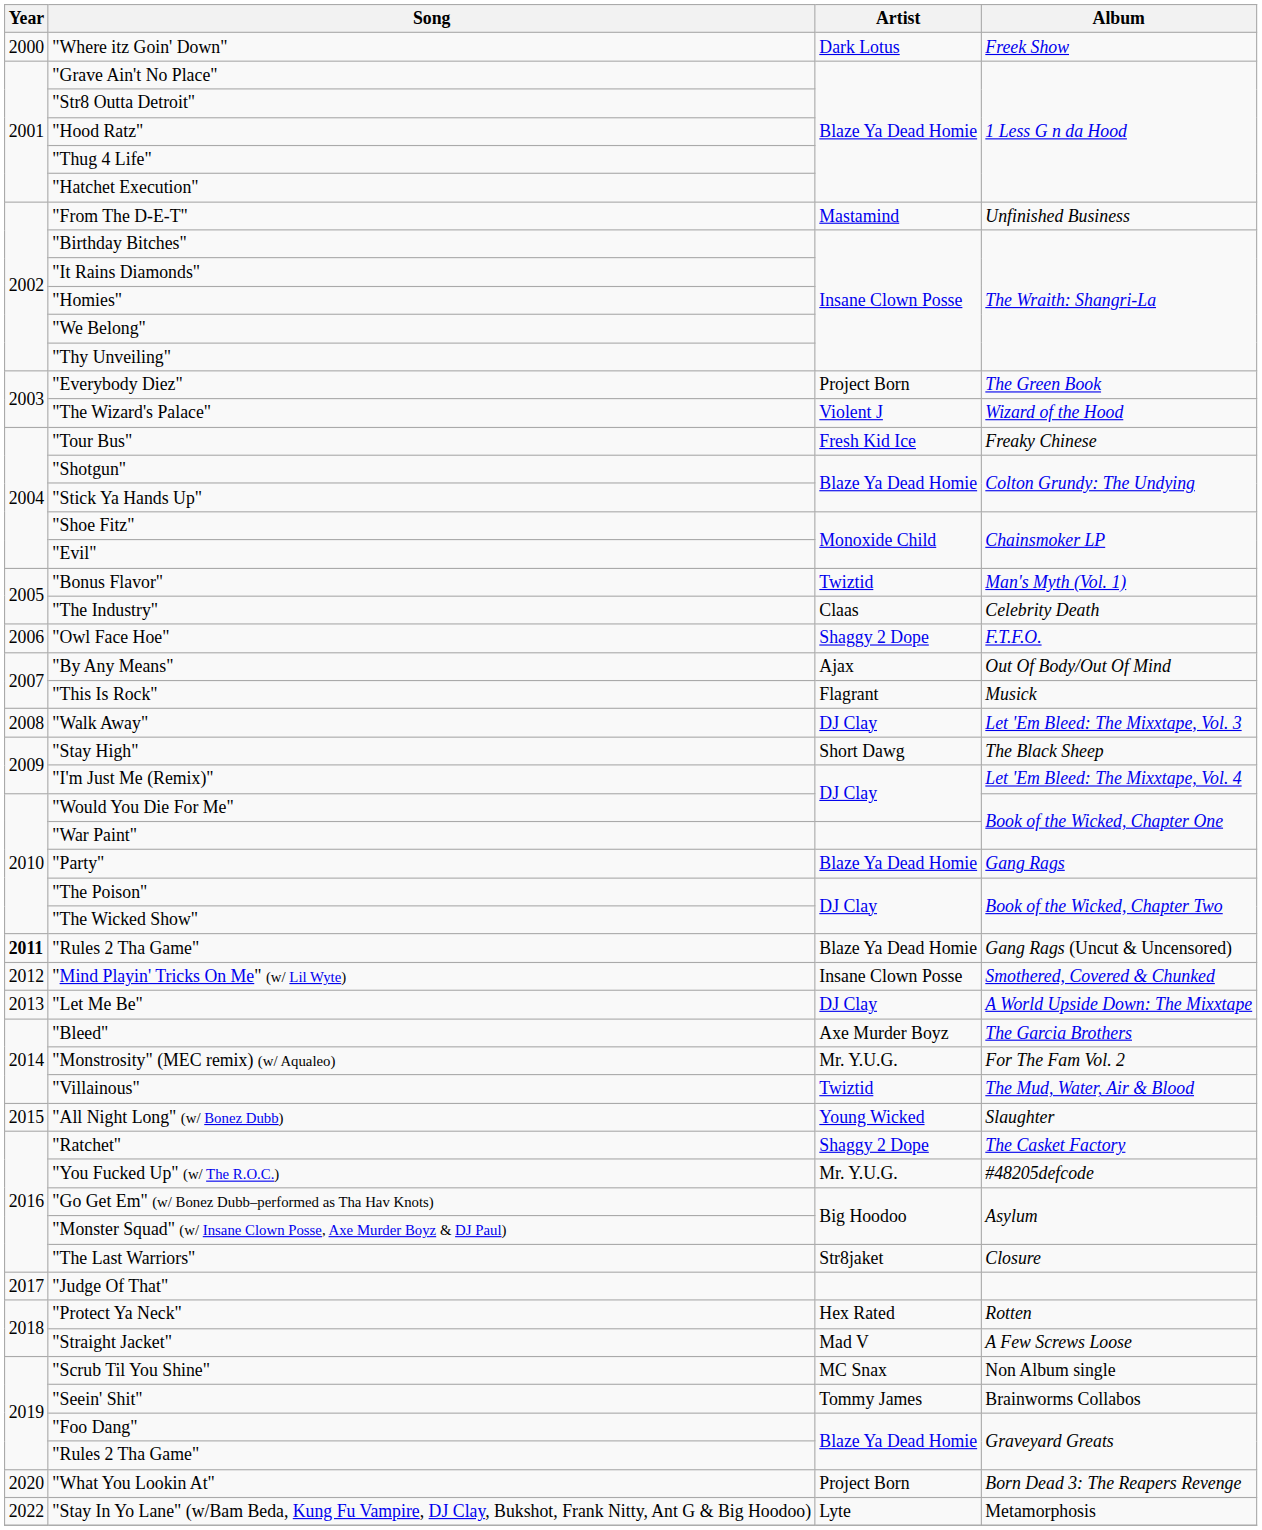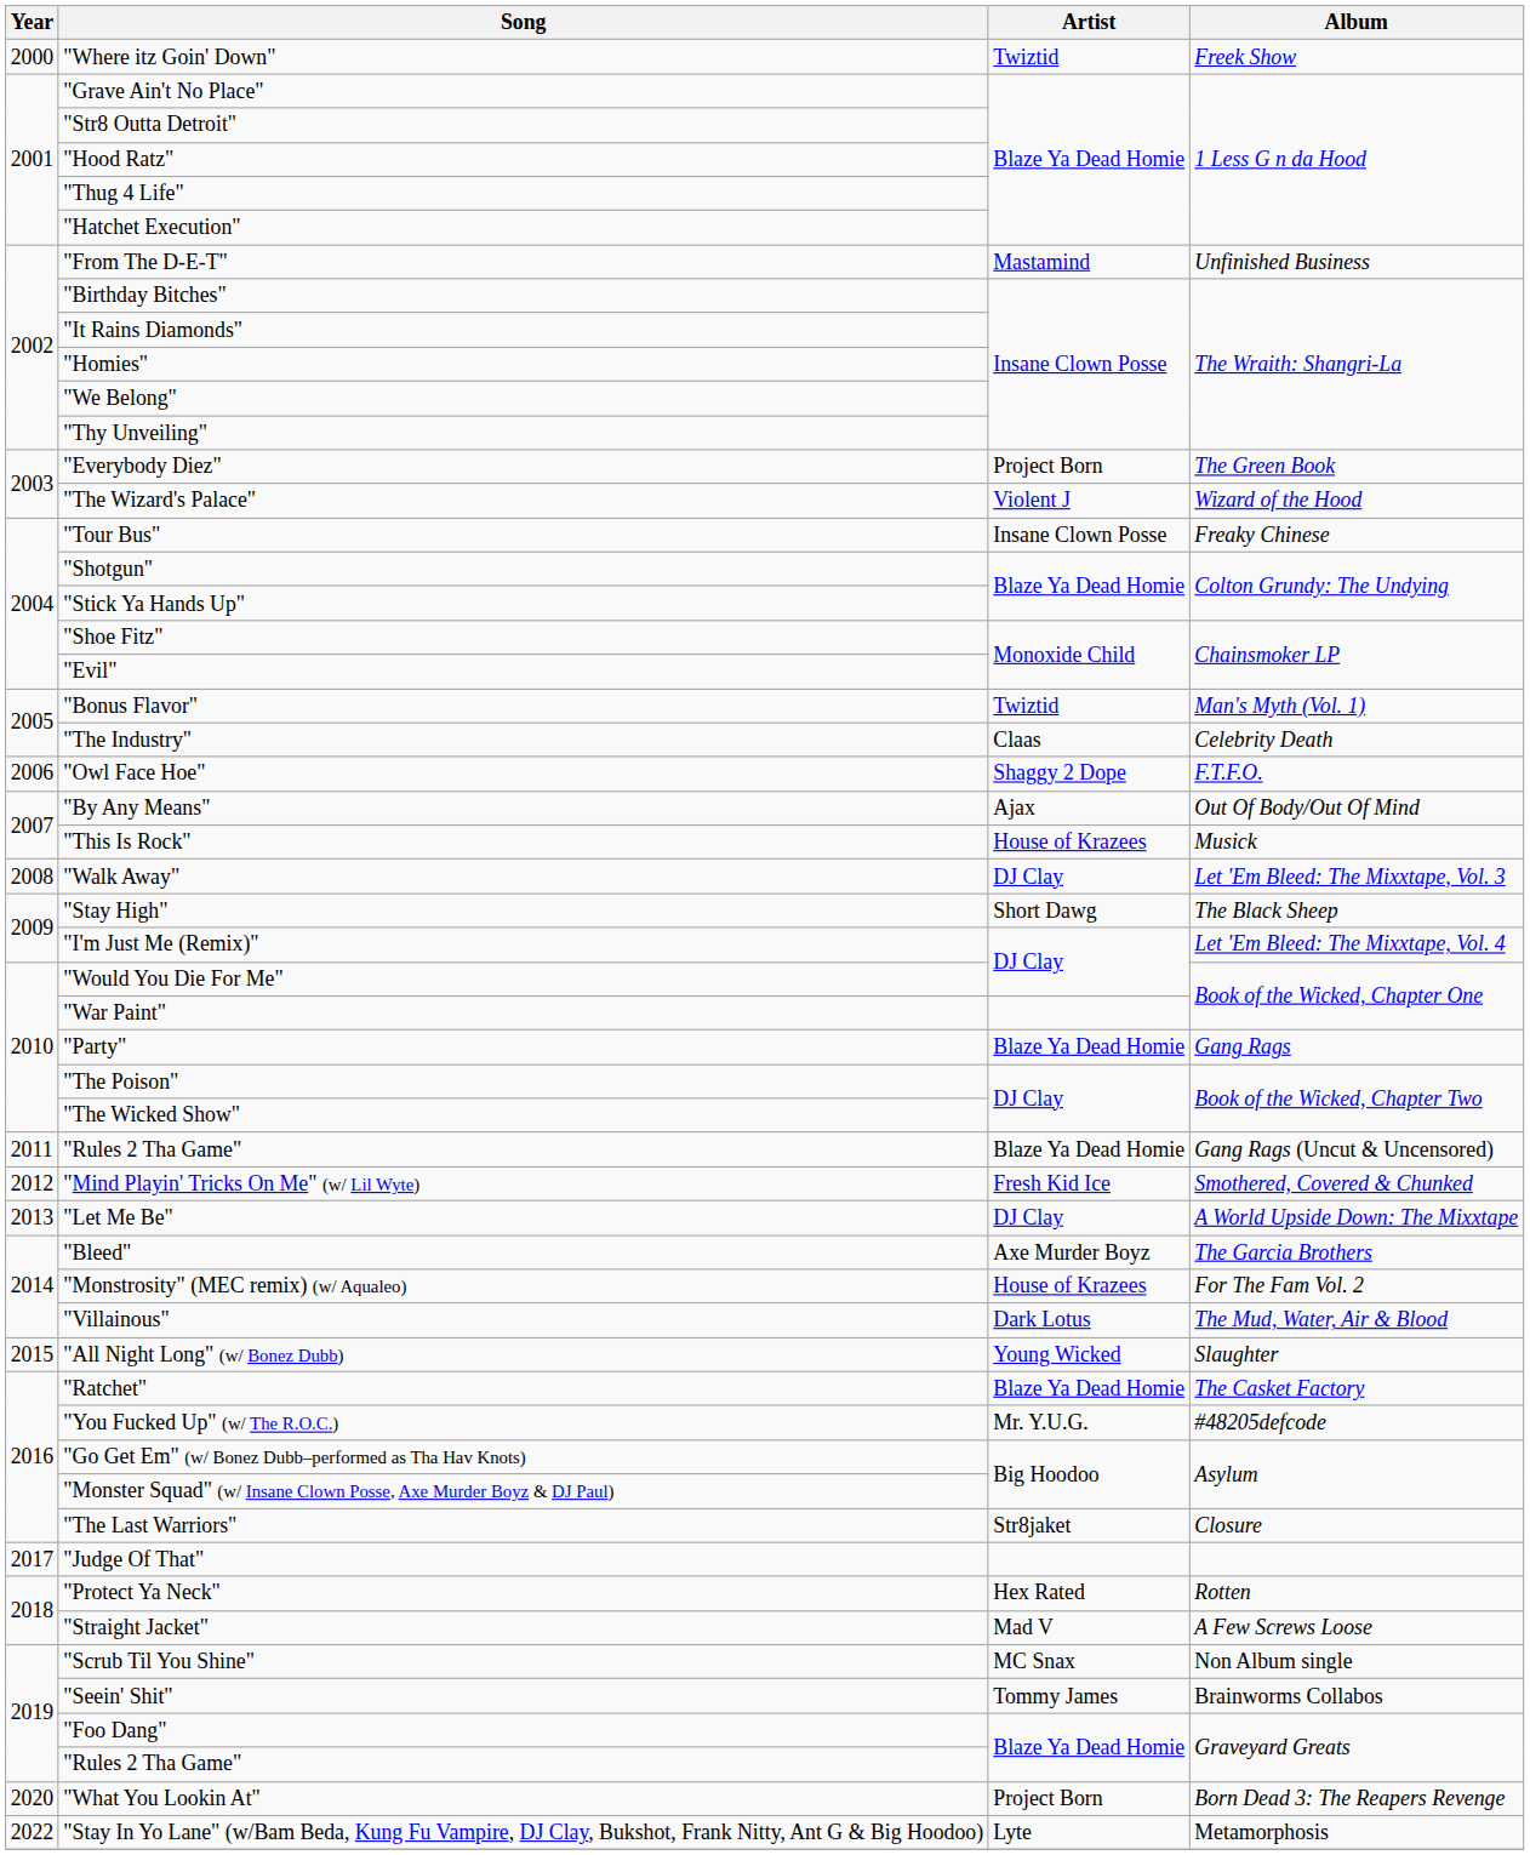 <table class="wikitable" border="1">
 <tr>
 <th>Year</th>
 <th>Song</th>
 <th>Artist</th>
 <th>Album</th>
 </tr>
 <tr>
 <td>2000</td>
 <td>"Where itz Goin' Down"</td>
-<td><a href='#'>Dark Lotus</a></td>
+<td><a href='#'>Twiztid</a></td>
 <td><em><a href='#'>Freek Show</a></em></td>
 </tr>
 <tr>
 <td rowspan="5">2001</td>
 <td>"Grave Ain't No Place"</td>
 <td rowspan="5"><a href='#'>Blaze Ya Dead Homie</a></td>
 <td rowspan="5"><em><a href='#'>1 Less G n da Hood</a></em></td>
 </tr>
 <tr>
 <td>"Str8 Outta Detroit"</td>
 </tr>
 <tr>
 <td>"Hood Ratz"</td>
 </tr>
 <tr>
 <td>"Thug 4 Life"</td>
 </tr>
 <tr>
 <td>"Hatchet Execution"</td>
 </tr>
 <tr>
 <td rowspan="6">2002</td>
 <td>"From The D-E-T"</td>
 <td><a href='#'>Mastamind</a></td>
 <td><em>Unfinished Business</em></td>
 </tr>
 <tr>
 <td>"Birthday Bitches"</td>
 <td rowspan="5"><a href='#'>Insane Clown Posse</a></td>
 <td rowspan="5"><em><a href='#'>The Wraith: Shangri-La</a></em></td>
 </tr>
 <tr>
 <td>"It Rains Diamonds"</td>
 </tr>
 <tr>
 <td>"Homies"</td>
 </tr>
 <tr>
 <td>"We Belong"</td>
 </tr>
 <tr>
 <td>"Thy Unveiling"</td>
 </tr>
 <tr>
 <td rowspan="2">2003</td>
 <td>"Everybody Diez"</td>
 <td>Project Born</td>
 <td><em><a href='#'>The Green Book</a></em></td>
 </tr>
 <tr>
 <td>"The Wizard's Palace"</td>
 <td><a href='#'>Violent J</a></td>
 <td><em><a href='#'>Wizard of the Hood</a></em></td>
 </tr>
 <tr>
 <td rowspan="5">2004</td>
 <td>"Tour Bus"</td>
-<td><a href='#'>Fresh Kid Ice</a></td>
+<td>Insane Clown Posse</td>
 <td><em>Freaky Chinese</em></td>
 </tr>
 <tr>
 <td>"Shotgun"</td>
 <td rowspan="2"><a href='#'>Blaze Ya Dead Homie</a></td>
 <td rowspan="2"><em><a href='#'>Colton Grundy: The Undying</a></em></td>
 </tr>
 <tr>
 <td>"Stick Ya Hands Up"</td>
 </tr>
 <tr>
 <td>"Shoe Fitz"</td>
 <td rowspan="2"><a href='#'>Monoxide Child</a></td>
 <td rowspan="2"><em><a href='#'>Chainsmoker LP</a></em></td>
 </tr>
 <tr>
 <td>"Evil"</td>
 </tr>
 <tr>
 <td rowspan="2">2005</td>
 <td>"Bonus Flavor"</td>
 <td><a href='#'>Twiztid</a></td>
 <td><em><a href='#'>Man's Myth (Vol. 1)</a></em></td>
 </tr>
 <tr>
 <td>"The Industry"</td>
 <td>Claas</td>
 <td><em>Celebrity Death</em></td>
 </tr>
 <tr>
 <td>2006</td>
 <td>"Owl Face Hoe"</td>
 <td><a href='#'>Shaggy 2 Dope</a></td>
 <td><em><a href='#'>F.T.F.O.</a></em></td>
 </tr>
 <tr>
 <td rowspan="2">2007</td>
 <td>"By Any Means"</td>
 <td>Ajax</td>
 <td><em>Out Of Body/Out Of Mind</em></td>
 </tr>
 <tr>
 <td>"This Is Rock"</td>
-<td>Flagrant</td>
+<td><a href='#'>House of Krazees</a></td>
 <td><em>Musick</em></td>
 </tr>
 <tr>
 <td>2008</td>
 <td>"Walk Away"</td>
 <td><a href='#'>DJ Clay</a></td>
 <td><em><a href='#'>Let 'Em Bleed: The Mixxtape, Vol. 3</a></em></td>
 </tr>
 <tr>
 <td rowspan="2">2009</td>
 <td>"Stay High"</td>
 <td>Short Dawg</td>
 <td><em>The Black Sheep</em></td>
 </tr>
 <tr>
 <td>"I'm Just Me (Remix)"</td>
 <td rowspan="2"><a href='#'>DJ Clay</a></td>
 <td><em><a href='#'>Let 'Em Bleed: The Mixxtape, Vol. 4</a></em></td>
 </tr>
 <tr>
 <td rowspan="5">2010</td>
 <td>"Would You Die For Me"</td>
 <td rowspan="2"><em><a href='#'>Book of the Wicked, Chapter One</a></em></td>
 </tr>
 <tr>
 <td>"War Paint"</td>
 </tr>
 <tr>
 <td>"Party"</td>
 <td><a href='#'>Blaze Ya Dead Homie</a></td>
 <td><em><a href='#'>Gang Rags</a></em></td>
 </tr>
 <tr>
 <td>"The Poison"</td>
 <td rowspan="2"><a href='#'>DJ Clay</a></td>
 <td rowspan="2"><em><a href='#'>Book of the Wicked, Chapter Two</a></em></td>
 </tr>
 <tr>
 <td>"The Wicked Show"</td>
 </tr>
 <tr>
-<td><strong>2011</strong></td>
+<td>2011</td>
 <td>"Rules 2 Tha Game"</td>
 <td>Blaze Ya Dead Homie</td>
 <td><em>Gang Rags</em> (Uncut & Uncensored)</td>
 </tr>
 <tr>
 <td>2012</td>
 <td>"<a href='#'>Mind Playin' Tricks On Me</a>" <small>(w/ <a href='#'>Lil Wyte</a>)</small></td>
-<td>Insane Clown Posse</td>
+<td><a href='#'>Fresh Kid Ice</a></td>
 <td><em><a href='#'>Smothered, Covered & Chunked</a></em></td>
 </tr>
 <tr>
 <td>2013</td>
 <td>"Let Me Be"</td>
 <td><a href='#'>DJ Clay</a></td>
 <td><em><a href='#'>A World Upside Down: The Mixxtape</a></em></td>
 </tr>
 <tr>
 <td rowspan="3">2014</td>
 <td>"Bleed"</td>
 <td>Axe Murder Boyz</td>
 <td><em><a href='#'>The Garcia Brothers</a></em></td>
 </tr>
 <tr>
 <td>"Monstrosity" (MEC remix) <small>(w/ Aqualeo)</small></td>
-<td>Mr. Y.U.G.</td>
+<td><a href='#'>House of Krazees</a></td>
 <td><em>For The Fam Vol. 2</em></td>
 </tr>
 <tr>
 <td>"Villainous"</td>
-<td><a href='#'>Twiztid</a></td>
+<td><a href='#'>Dark Lotus</a></td>
 <td><em><a href='#'>The Mud, Water, Air & Blood</a></em></td>
 </tr>
 <tr>
 <td>2015</td>
 <td>"All Night Long" <small>(w/ <a href='#'>Bonez Dubb</a>)</small></td>
 <td><a href='#'>Young Wicked</a></td>
 <td><em>Slaughter</em></td>
 </tr>
 <tr>
 <td rowspan="5">2016</td>
 <td>"Ratchet"</td>
-<td><a href='#'>Shaggy 2 Dope</a></td>
+<td><a href='#'>Blaze Ya Dead Homie</a></td>
 <td><em><a href='#'>The Casket Factory</a></em></td>
 </tr>
 <tr>
 <td>"You Fucked Up" <small>(w/ <a href='#'>The R.O.C.</a>)</small></td>
 <td>Mr. Y.U.G.</td>
 <td><em>#48205defcode</em></td>
 </tr>
 <tr>
 <td>"Go Get Em" <small>(w/ Bonez Dubb–performed as Tha Hav Knots)</small></td>
 <td rowspan="2">Big Hoodoo</td>
 <td rowspan="2"><em>Asylum</em></td>
 </tr>
 <tr>
 <td>"Monster Squad" <small>(w/ <a href='#'>Insane Clown Posse</a>, <a href='#'>Axe Murder Boyz</a> & <a href='#'>DJ Paul</a>)</small></td>
 </tr>
 <tr>
 <td>"The Last Warriors"</td>
 <td>Str8jaket</td>
 <td><em>Closure</em></td>
 </tr>
 <tr>
 <td>2017</td>
 <td>"Judge Of That"</td>
 <td></td>
 <td></td>
 </tr>
 <tr>
 <td rowspan="2">2018</td>
 <td>"Protect Ya Neck"</td>
 <td>Hex Rated</td>
 <td><em>Rotten</em></td>
 </tr>
 <tr>
 <td>"Straight Jacket"</td>
 <td>Mad V</td>
 <td><em>A Few Screws Loose</em></td>
 </tr>
 <tr>
 <td rowspan="4">2019</td>
 <td>"Scrub Til You Shine"</td>
 <td>MC Snax</td>
 <td>Non Album single</td>
 </tr>
 <tr>
 <td>"Seein' Shit"</td>
 <td>Tommy James</td>
 <td>Brainworms Collabos</td>
 </tr>
 <tr>
 <td>"Foo Dang"</td>
 <td rowspan="2"><a href='#'>Blaze Ya Dead Homie</a></td>
 <td rowspan="2"><em>Graveyard Greats</em></td>
 </tr>
 <tr>
 <td>"Rules 2 Tha Game"</td>
 </tr>
 <tr>
 <td>2020</td>
 <td>"What You Lookin At"</td>
 <td>Project Born</td>
 <td><em>Born Dead 3: The Reapers Revenge</em></td>
 </tr>
 <tr>
 <td>2022</td>
 <td>"Stay In Yo Lane" (w/Bam Beda, <a href='#'>Kung Fu Vampire</a>, <a href='#'>DJ Clay</a>, Bukshot, Frank Nitty, Ant G & Big Hoodoo)</td>
 <td>Lyte</td>
 <td>Metamorphosis</td>
 </tr>
 <tr>
 </tr>
 </table>
